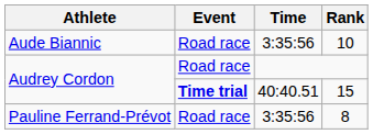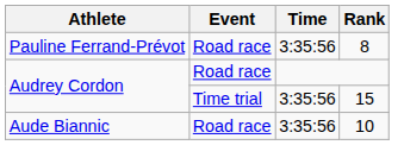 <table class="wikitable" style="font-size:90%">
 <tr>
 <th>Athlete</th>
 <th>Event</th>
 <th>Time</th>
 <th>Rank</th>
 </tr>
 <tr align=center>
-<td align=left><a href='#'>Aude Biannic</a></td>
+<td align=left><a href='#'>Pauline Ferrand-Prévot</a></td>
 <td align=left><a href='#'>Road race</a></td>
 <td>3:35:56</td>
-<td>10</td>
+<td>8</td>
 </tr>
 <tr align=center>
 <td rowspan=2 align=left><a href='#'>Audrey Cordon</a></td>
 <td align=left><a href='#'>Road race</a></td>
 <td colspan=2></td>
 </tr>
 <tr align=center>
-<td align=left><strong><a href='#'>Time trial</a></strong></td>
-<td>40:40.51</td>
+<td align=left><a href='#'>Time trial</a></td>
+<td>3:35:56</td>
 <td>15</td>
 </tr>
 <tr align=center>
-<td align=left><a href='#'>Pauline Ferrand-Prévot</a></td>
+<td align=left><a href='#'>Aude Biannic</a></td>
 <td align=left><a href='#'>Road race</a></td>
 <td>3:35:56</td>
-<td>8</td>
+<td>10</td>
 </tr>
 </table>
